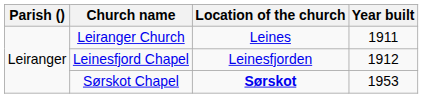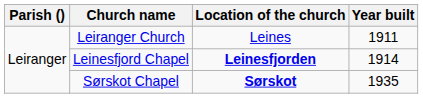 <table class="wikitable" style="text-align:center">
 <tr>
 <th>Parish ()</th>
 <th>Church name</th>
 <th>Location of the church</th>
 <th>Year built</th>
 </tr>
 <tr>
 <td rowspan="3">Leiranger</td>
 <td><a href='#'>Leiranger Church</a></td>
 <td><a href='#'>Leines</a></td>
 <td>1911</td>
 </tr>
 <tr>
 <td><a href='#'>Leinesfjord Chapel</a></td>
-<td><a href='#'>Leinesfjorden</a></td>
-<td>1912</td>
+<td><strong><a href='#'>Leinesfjorden</a></strong></td>
+<td>1914</td>
 </tr>
 <tr>
 <td><a href='#'>Sørskot Chapel</a></td>
 <td><strong><a href='#'>Sørskot</a></strong></td>
-<td>1953</td>
+<td>1935</td>
 </tr>
 </table>
